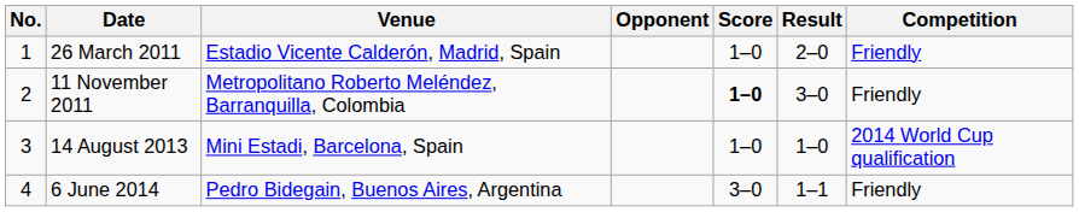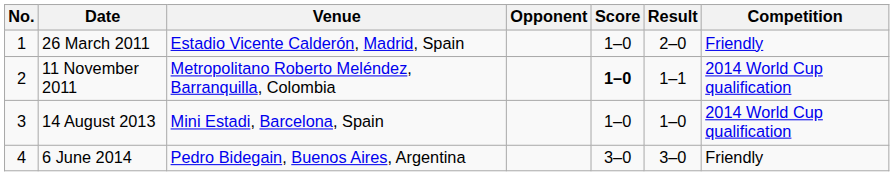 <table class="wikitable sortable">
 <tr>
 <th scope="col">No.</th>
 <th scope="col">Date</th>
 <th scope="col">Venue</th>
 <th scope="col">Opponent</th>
 <th scope="col">Score</th>
 <th scope="col">Result</th>
 <th scope="col">Competition</th>
 </tr>
 <tr>
 <td style="text-align:center">1</td>
 <td>26 March 2011</td>
 <td><a href='#'>Estadio Vicente Calderón</a>, <a href='#'>Madrid</a>, Spain</td>
 <td></td>
 <td style="text-align:center">1–0</td>
 <td style="text-align:center">2–0</td>
 <td><a href='#'>Friendly</a></td>
 </tr>
 <tr>
 <td style="text-align:center">2</td>
 <td>11 November 2011</td>
 <td><a href='#'>Metropolitano Roberto Meléndez</a>, <a href='#'>Barranquilla</a>, Colombia</td>
 <td></td>
 <td style="text-align:center"><strong>1–0</strong></td>
-<td style="text-align:center">3–0</td>
-<td>Friendly</td>
+<td style="text-align:center">1–1</td>
+<td><a href='#'>2014 World Cup qualification</a></td>
 </tr>
 <tr>
 <td style="text-align:center">3</td>
 <td>14 August 2013</td>
 <td><a href='#'>Mini Estadi</a>, <a href='#'>Barcelona</a>, Spain</td>
 <td></td>
 <td style="text-align:center">1–0</td>
 <td style="text-align:center">1–0</td>
 <td><a href='#'>2014 World Cup qualification</a></td>
 </tr>
 <tr>
 <td style="text-align:center">4</td>
 <td>6 June 2014</td>
 <td><a href='#'>Pedro Bidegain</a>, <a href='#'>Buenos Aires</a>, Argentina</td>
 <td></td>
 <td style="text-align:center">3–0</td>
-<td style="text-align:center">1–1</td>
+<td style="text-align:center">3–0</td>
 <td>Friendly</td>
 </tr>
 </table>
